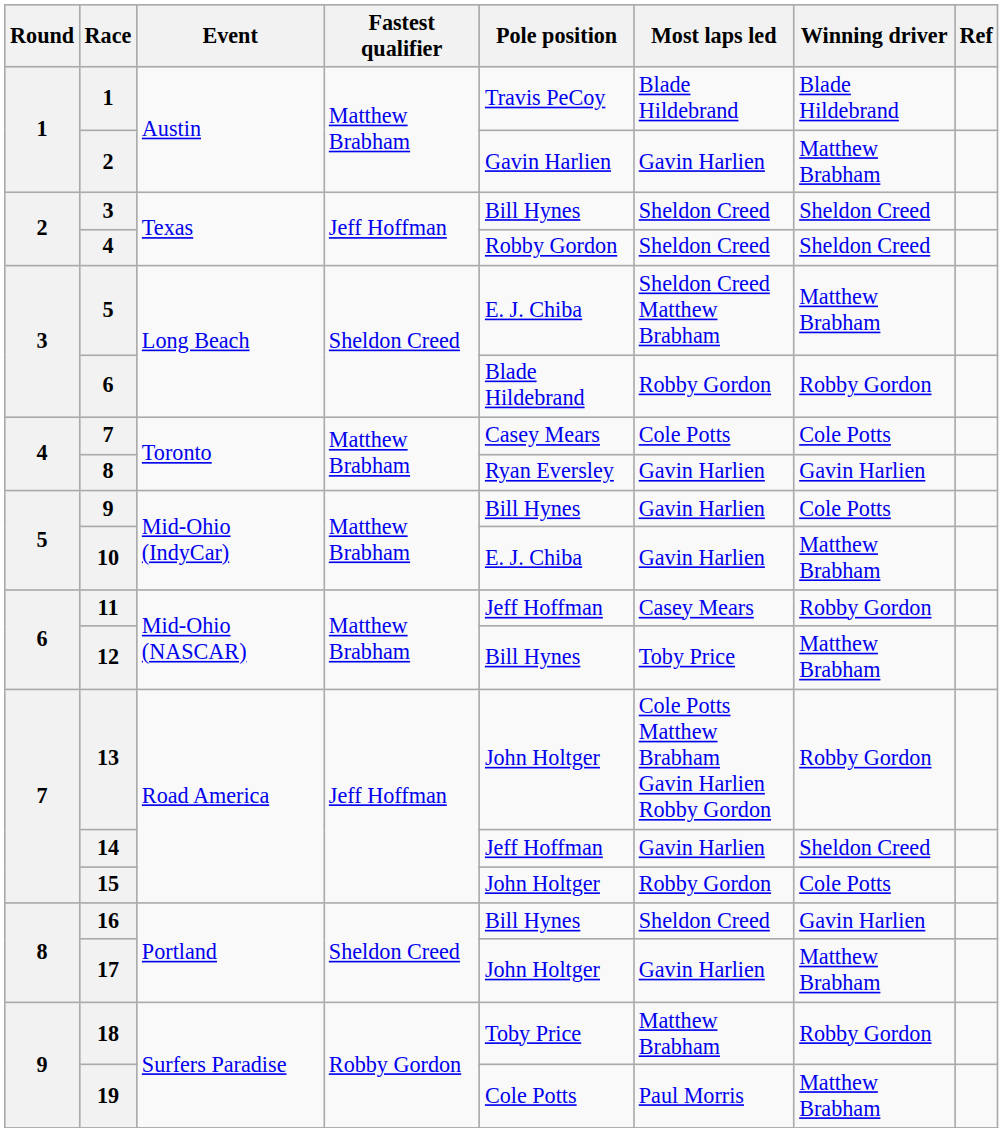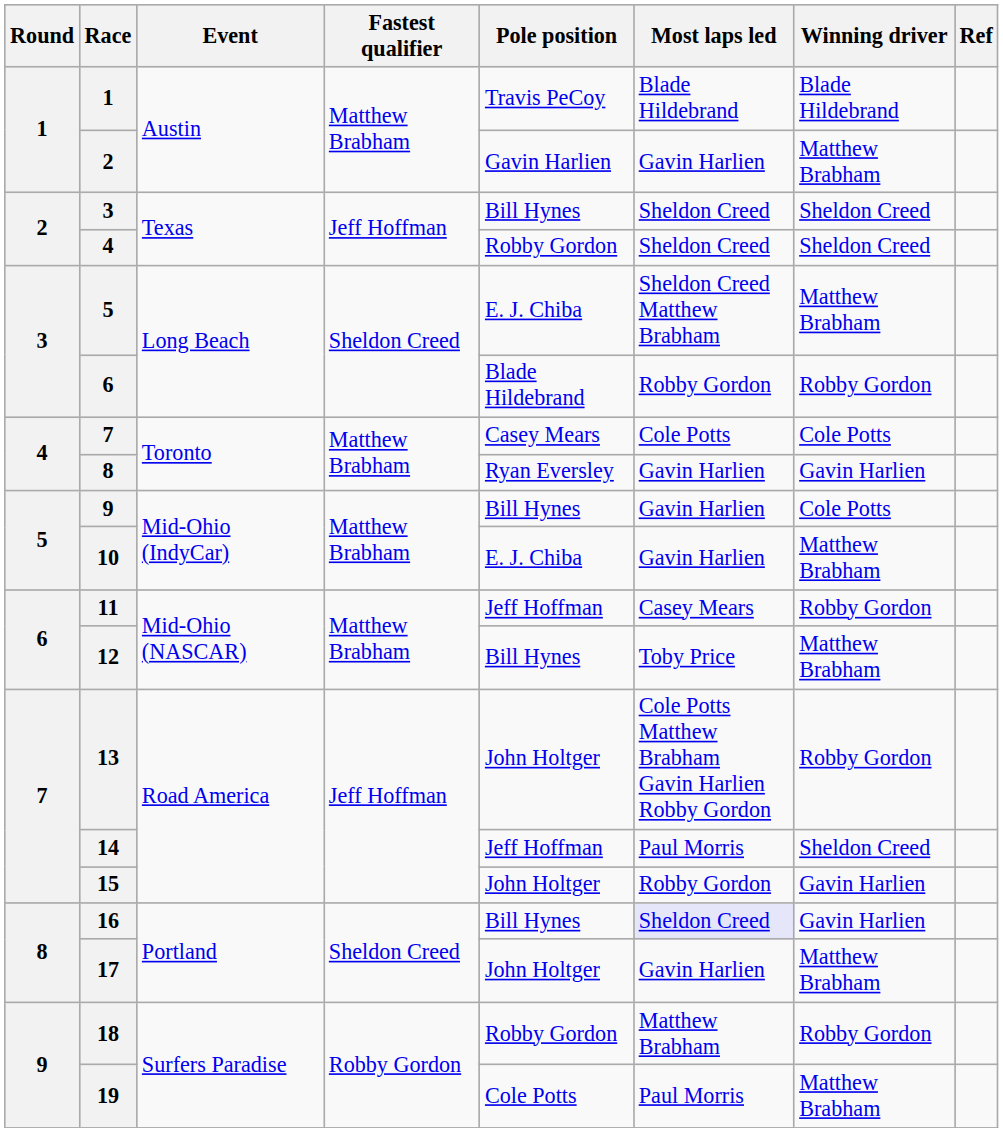 <table class="wikitable" style="font-size: 85%;">
 <tr>
 <th>Round</th>
 <th>Race</th>
 <th>Event</th>
 <th>Fastest qualifier</th>
 <th>Pole position</th>
 <th>Most laps led</th>
 <th>Winning driver</th>
 <th>Ref</th>
 </tr>
 <tr>
 <th rowspan=2>1</th>
 <th>1</th>
 <td rowspan=2><a href='#'>Austin</a></td>
 <td rowspan=2> <a href='#'>Matthew Brabham</a></td>
 <td> <a href='#'>Travis PeCoy</a></td>
 <td> <a href='#'>Blade Hildebrand</a></td>
 <td> <a href='#'>Blade Hildebrand</a></td>
 <td></td>
 </tr>
 <tr>
 <th>2</th>
 <td> <a href='#'>Gavin Harlien</a></td>
 <td> <a href='#'>Gavin Harlien</a></td>
 <td> <a href='#'>Matthew Brabham</a></td>
 <td></td>
 </tr>
 <tr>
 <th rowspan=2>2</th>
 <th>3</th>
 <td rowspan=2><a href='#'>Texas</a></td>
 <td rowspan=2> <a href='#'>Jeff Hoffman</a></td>
 <td> <a href='#'>Bill Hynes</a></td>
 <td> <a href='#'>Sheldon Creed</a></td>
 <td> <a href='#'>Sheldon Creed</a></td>
 <td></td>
 </tr>
 <tr>
 <th>4</th>
 <td> <a href='#'>Robby Gordon</a></td>
 <td> <a href='#'>Sheldon Creed</a></td>
 <td> <a href='#'>Sheldon Creed</a></td>
 <td></td>
 </tr>
 <tr>
 <th rowspan=2>3</th>
 <th>5</th>
 <td rowspan=2><a href='#'>Long Beach</a></td>
 <td rowspan=2> <a href='#'>Sheldon Creed</a></td>
 <td> <a href='#'>E. J. Chiba</a></td>
 <td> <a href='#'>Sheldon Creed</a><br> <a href='#'>Matthew Brabham</a></td>
 <td> <a href='#'>Matthew Brabham</a></td>
 <td></td>
 </tr>
 <tr>
 <th>6</th>
 <td> <a href='#'>Blade Hildebrand</a></td>
 <td> <a href='#'>Robby Gordon</a></td>
 <td> <a href='#'>Robby Gordon</a></td>
 <td></td>
 </tr>
 <tr>
 <th rowspan=2>4</th>
 <th>7</th>
 <td rowspan=2><a href='#'>Toronto</a></td>
 <td rowspan=2> <a href='#'>Matthew Brabham</a></td>
 <td> <a href='#'>Casey Mears</a></td>
 <td> <a href='#'>Cole Potts</a></td>
 <td> <a href='#'>Cole Potts</a></td>
 <td></td>
 </tr>
 <tr>
 <th>8</th>
 <td> <a href='#'>Ryan Eversley</a></td>
 <td> <a href='#'>Gavin Harlien</a></td>
 <td> <a href='#'>Gavin Harlien</a></td>
 <td></td>
 </tr>
 <tr>
 <th rowspan=2>5</th>
 <th>9</th>
 <td rowspan=2><a href='#'>Mid-Ohio (IndyCar)</a></td>
 <td rowspan=2> <a href='#'>Matthew Brabham</a></td>
 <td> <a href='#'>Bill Hynes</a></td>
 <td> <a href='#'>Gavin Harlien</a></td>
 <td> <a href='#'>Cole Potts</a></td>
 <td></td>
 </tr>
 <tr>
 <th>10</th>
 <td> <a href='#'>E. J. Chiba</a></td>
 <td> <a href='#'>Gavin Harlien</a></td>
 <td> <a href='#'>Matthew Brabham</a></td>
 <td></td>
 </tr>
 <tr>
 <th rowspan=2>6</th>
 <th>11</th>
 <td rowspan=2><a href='#'>Mid-Ohio (NASCAR)</a></td>
 <td rowspan=2> <a href='#'>Matthew Brabham</a></td>
 <td> <a href='#'>Jeff Hoffman</a></td>
 <td> <a href='#'>Casey Mears</a></td>
 <td> <a href='#'>Robby Gordon</a></td>
 <td></td>
 </tr>
 <tr>
 <th>12</th>
 <td> <a href='#'>Bill Hynes</a></td>
 <td> <a href='#'>Toby Price</a></td>
 <td> <a href='#'>Matthew Brabham</a></td>
 <td></td>
 </tr>
 <tr>
 <th rowspan=3>7</th>
 <th>13</th>
 <td rowspan=3><a href='#'>Road America</a></td>
 <td rowspan=3> <a href='#'>Jeff Hoffman</a></td>
 <td> <a href='#'>John Holtger</a></td>
 <td> <a href='#'>Cole Potts</a><br> <a href='#'>Matthew Brabham</a><br> <a href='#'>Gavin Harlien</a><br> <a href='#'>Robby Gordon</a></td>
 <td> <a href='#'>Robby Gordon</a></td>
 <td></td>
 </tr>
 <tr>
 <th>14</th>
 <td> <a href='#'>Jeff Hoffman</a></td>
-<td> <a href='#'>Gavin Harlien</a></td>
+<td> <a href='#'>Paul Morris</a></td>
 <td> <a href='#'>Sheldon Creed</a></td>
 <td></td>
 </tr>
 <tr>
 <th>15</th>
 <td> <a href='#'>John Holtger</a></td>
 <td> <a href='#'>Robby Gordon</a></td>
-<td> <a href='#'>Cole Potts</a></td>
+<td> <a href='#'>Gavin Harlien</a></td>
 <td></td>
 </tr>
 <tr>
 <th rowspan=2>8</th>
 <th>16</th>
 <td rowspan=2><a href='#'>Portland</a></td>
 <td rowspan=2> <a href='#'>Sheldon Creed</a></td>
 <td> <a href='#'>Bill Hynes</a></td>
-<td> <a href='#'>Sheldon Creed</a></td>
+<td style="background: lavender;"> <a href='#'>Sheldon Creed</a></td>
 <td> <a href='#'>Gavin Harlien</a></td>
 <td></td>
 </tr>
 <tr>
 <th>17</th>
 <td> <a href='#'>John Holtger</a></td>
 <td> <a href='#'>Gavin Harlien</a></td>
 <td> <a href='#'>Matthew Brabham</a></td>
 <td></td>
 </tr>
 <tr>
 <th rowspan=2>9</th>
 <th>18</th>
 <td rowspan=2><a href='#'>Surfers Paradise</a></td>
 <td rowspan=2> <a href='#'>Robby Gordon</a></td>
-<td> <a href='#'>Toby Price</a></td>
+<td> <a href='#'>Robby Gordon</a></td>
 <td> <a href='#'>Matthew Brabham</a></td>
 <td> <a href='#'>Robby Gordon</a></td>
 <td></td>
 </tr>
 <tr>
 <th>19</th>
 <td> <a href='#'>Cole Potts</a></td>
 <td> <a href='#'>Paul Morris</a></td>
 <td> <a href='#'>Matthew Brabham</a></td>
 <td></td>
 </tr>
 </table>
